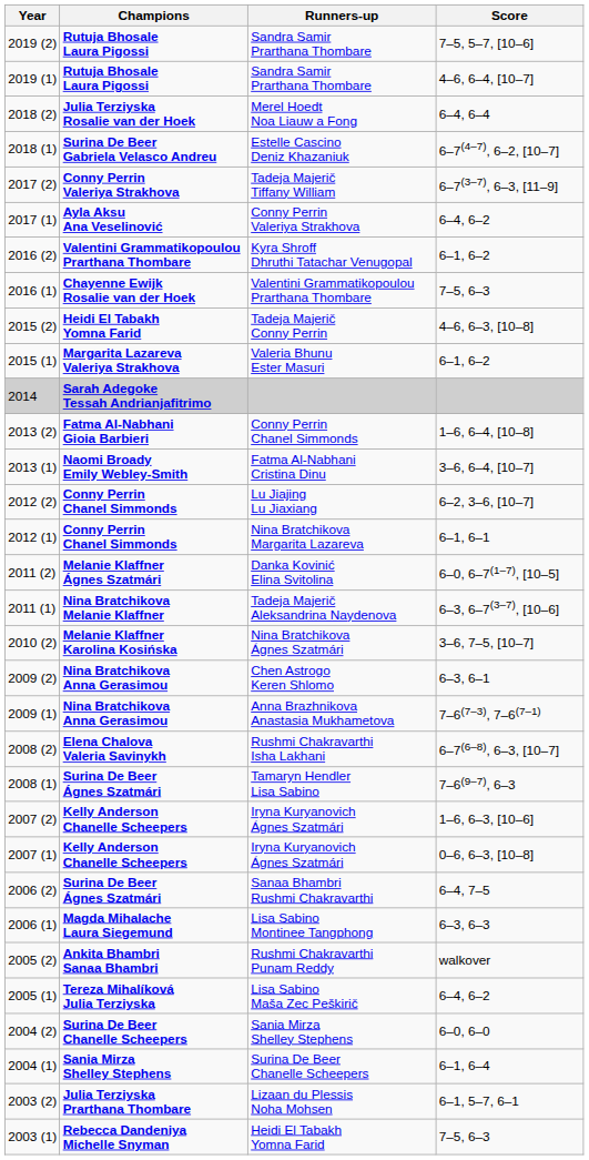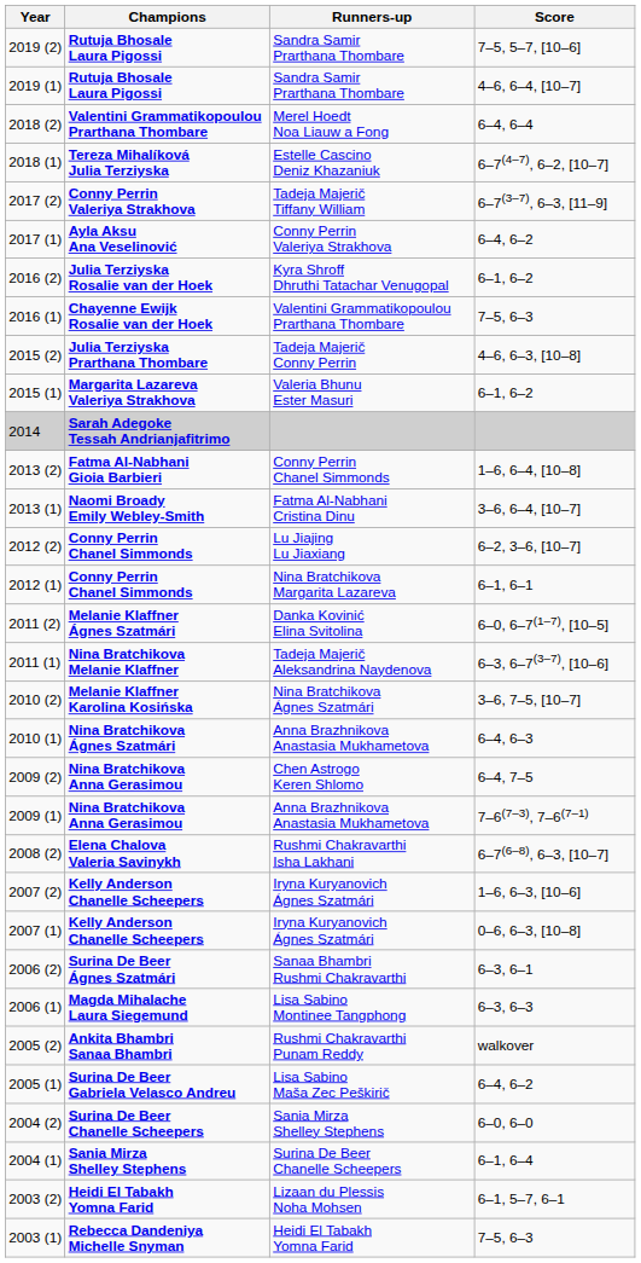 <table class="wikitable" style="font-size:90%">
 <tr>
 <th>Year</th>
 <th width="200">Champions</th>
 <th width="200">Runners-up</th>
 <th width="155">Score</th>
 </tr>
 <tr>
 <td>2019 (2)</td>
 <td><strong> <a href='#'>Rutuja Bhosale</a><br>  <a href='#'>Laura Pigossi</a></strong></td>
 <td> <a href='#'>Sandra Samir</a><br>  <a href='#'>Prarthana Thombare</a></td>
 <td>7–5, 5–7, [10–6]</td>
 </tr>
 <tr>
 <td>2019 (1)</td>
 <td><strong> <a href='#'>Rutuja Bhosale</a><br>  <a href='#'>Laura Pigossi</a></strong></td>
 <td> <a href='#'>Sandra Samir</a><br>  <a href='#'>Prarthana Thombare</a></td>
 <td>4–6, 6–4, [10–7]</td>
 </tr>
 <tr>
 <td>2018 (2)</td>
-<td><strong> <a href='#'>Julia Terziyska</a><br>  <a href='#'>Rosalie van der Hoek</a></strong></td>
+<td><strong> <a href='#'>Valentini Grammatikopoulou</a><br>  <a href='#'>Prarthana Thombare</a></strong></td>
 <td> <a href='#'>Merel Hoedt</a><br>  <a href='#'>Noa Liauw a Fong</a></td>
 <td>6–4, 6–4</td>
 </tr>
 <tr>
 <td>2018 (1)</td>
-<td> <strong><a href='#'>Surina De Beer</a></strong><br>  <strong><a href='#'>Gabriela Velasco Andreu</a></strong></td>
+<td><strong> <a href='#'>Tereza Mihalíková</a><br>  <a href='#'>Julia Terziyska</a></strong></td>
 <td> <a href='#'>Estelle Cascino</a><br>  <a href='#'>Deniz Khazaniuk</a></td>
 <td>6–7<sup>(4–7)</sup>, 6–2, [10–7]</td>
 </tr>
 <tr>
 <td>2017 (2)</td>
 <td><strong> <a href='#'>Conny Perrin</a><br>  <a href='#'>Valeriya Strakhova</a></strong></td>
 <td> <a href='#'>Tadeja Majerič</a><br>  <a href='#'>Tiffany William</a></td>
 <td>6–7<sup>(3–7)</sup>, 6–3, [11–9]</td>
 </tr>
 <tr>
 <td>2017 (1)</td>
 <td><strong> <a href='#'>Ayla Aksu</a><br>  <a href='#'>Ana Veselinović</a></strong></td>
 <td> <a href='#'>Conny Perrin</a><br>  <a href='#'>Valeriya Strakhova</a></td>
 <td>6–4, 6–2</td>
 </tr>
 <tr>
 <td>2016 (2)</td>
-<td><strong> <a href='#'>Valentini Grammatikopoulou</a><br>  <a href='#'>Prarthana Thombare</a></strong></td>
+<td><strong> <a href='#'>Julia Terziyska</a><br>  <a href='#'>Rosalie van der Hoek</a></strong></td>
 <td> <a href='#'>Kyra Shroff</a><br>  <a href='#'>Dhruthi Tatachar Venugopal</a></td>
 <td>6–1, 6–2</td>
 </tr>
 <tr>
 <td>2016 (1)</td>
 <td><strong> <a href='#'>Chayenne Ewijk</a><br>  <a href='#'>Rosalie van der Hoek</a></strong></td>
 <td> <a href='#'>Valentini Grammatikopoulou</a><br>  <a href='#'>Prarthana Thombare</a></td>
 <td>7–5, 6–3</td>
 </tr>
 <tr>
 <td>2015 (2)</td>
-<td> <strong><a href='#'>Heidi El Tabakh</a></strong> <br> <strong> <a href='#'>Yomna Farid</a></strong></td>
+<td><strong> <a href='#'>Julia Terziyska</a><br>  <a href='#'>Prarthana Thombare</a></strong></td>
 <td> <a href='#'>Tadeja Majerič</a><br>  <a href='#'>Conny Perrin</a></td>
 <td>4–6, 6–3, [10–8]</td>
 </tr>
 <tr>
 <td>2015 (1)</td>
 <td><strong> <a href='#'>Margarita Lazareva</a><br>  <a href='#'>Valeriya Strakhova</a></strong></td>
 <td> <a href='#'>Valeria Bhunu</a><br>  <a href='#'>Ester Masuri</a></td>
 <td>6–1, 6–2</td>
 </tr>
 <tr style="background:#cfcfcf">
 <td>2014</td>
 <td><strong> <a href='#'>Sarah Adegoke</a><br>  <a href='#'>Tessah Andrianjafitrimo</a></strong></td>
 <td><br></td>
 <td></td>
 </tr>
 <tr>
 <td>2013 (2)</td>
 <td><strong> <a href='#'>Fatma Al-Nabhani</a><br>  <a href='#'>Gioia Barbieri</a></strong></td>
 <td> <a href='#'>Conny Perrin</a><br>  <a href='#'>Chanel Simmonds</a></td>
 <td>1–6, 6–4, [10–8]</td>
 </tr>
 <tr>
 <td>2013 (1)</td>
 <td><strong> <a href='#'>Naomi Broady</a><br>  <a href='#'>Emily Webley-Smith</a></strong></td>
 <td> <a href='#'>Fatma Al-Nabhani</a><br>  <a href='#'>Cristina Dinu</a></td>
 <td>3–6, 6–4, [10–7]</td>
 </tr>
 <tr>
 <td>2012 (2)</td>
 <td><strong> <a href='#'>Conny Perrin</a><br>  <a href='#'>Chanel Simmonds</a></strong></td>
 <td> <a href='#'>Lu Jiajing</a><br>  <a href='#'>Lu Jiaxiang</a></td>
 <td>6–2, 3–6, [10–7]</td>
 </tr>
 <tr>
 <td>2012 (1)</td>
 <td><strong> <a href='#'>Conny Perrin</a><br>  <a href='#'>Chanel Simmonds</a></strong></td>
 <td> <a href='#'>Nina Bratchikova</a><br>  <a href='#'>Margarita Lazareva</a></td>
 <td>6–1, 6–1</td>
 </tr>
 <tr>
 <td>2011 (2)</td>
 <td><strong> <a href='#'>Melanie Klaffner</a><br>  <a href='#'>Ágnes Szatmári</a></strong></td>
 <td> <a href='#'>Danka Kovinić</a><br>  <a href='#'>Elina Svitolina</a></td>
 <td>6–0, 6–7<sup>(1–7)</sup>, [10–5]</td>
 </tr>
 <tr>
 <td>2011 (1)</td>
 <td><strong> <a href='#'>Nina Bratchikova</a><br>  <a href='#'>Melanie Klaffner</a></strong></td>
 <td> <a href='#'>Tadeja Majerič</a><br>  <a href='#'>Aleksandrina Naydenova</a></td>
 <td>6–3, 6–7<sup>(3–7)</sup>, [10–6]</td>
 </tr>
 <tr>
 <td>2010 (2)</td>
 <td><strong> <a href='#'>Melanie Klaffner</a><br>  <a href='#'>Karolina Kosińska</a></strong></td>
 <td> <a href='#'>Nina Bratchikova</a><br>  <a href='#'>Ágnes Szatmári</a></td>
 <td>3–6, 7–5, [10–7]</td>
 </tr>
 <tr>
+<td>2010 (1)</td>
+<td><strong> <a href='#'>Nina Bratchikova</a><br>  <a href='#'>Ágnes Szatmári</a></strong></td>
+<td> <a href='#'>Anna Brazhnikova</a><br>  <a href='#'>Anastasia Mukhametova</a></td>
+<td>6–4, 6–3</td>
+</tr>
+<tr>
 <td>2009 (2)</td>
 <td><strong> <a href='#'>Nina Bratchikova</a><br>  <a href='#'>Anna Gerasimou</a></strong></td>
 <td> <a href='#'>Chen Astrogo</a><br>  <a href='#'>Keren Shlomo</a></td>
-<td>6–3, 6–1</td>
+<td>6–4, 7–5</td>
 </tr>
 <tr>
 <td>2009 (1)</td>
 <td><strong> <a href='#'>Nina Bratchikova</a><br>  <a href='#'>Anna Gerasimou</a></strong></td>
 <td> <a href='#'>Anna Brazhnikova</a><br>  <a href='#'>Anastasia Mukhametova</a></td>
 <td>7–6<sup>(7–3)</sup>, 7–6<sup>(7–1)</sup></td>
 </tr>
 <tr>
 <td>2008 (2)</td>
 <td><strong> <a href='#'>Elena Chalova</a><br>  <a href='#'>Valeria Savinykh</a></strong></td>
 <td> <a href='#'>Rushmi Chakravarthi</a><br>  <a href='#'>Isha Lakhani</a></td>
 <td>6–7<sup>(6–8)</sup>, 6–3, [10–7]</td>
-</tr>
-<tr>
-<td>2008 (1)</td>
-<td><strong> <a href='#'>Surina De Beer</a><br>  <a href='#'>Ágnes Szatmári</a></strong></td>
-<td> <a href='#'>Tamaryn Hendler</a><br>  <a href='#'>Lisa Sabino</a></td>
-<td>7–6<sup>(9–7)</sup>, 6–3</td>
 </tr>
 <tr>
 <td>2007 (2)</td>
 <td><strong> <a href='#'>Kelly Anderson</a><br>  <a href='#'>Chanelle Scheepers</a></strong></td>
 <td> <a href='#'>Iryna Kuryanovich</a><br>  <a href='#'>Ágnes Szatmári</a></td>
 <td>1–6, 6–3, [10–6]</td>
 </tr>
 <tr>
 <td>2007 (1)</td>
 <td><strong> <a href='#'>Kelly Anderson</a><br>  <a href='#'>Chanelle Scheepers</a></strong></td>
 <td> <a href='#'>Iryna Kuryanovich</a><br>  <a href='#'>Ágnes Szatmári</a></td>
 <td>0–6, 6–3, [10–8]</td>
 </tr>
 <tr>
 <td>2006 (2)</td>
 <td><strong> <a href='#'>Surina De Beer</a><br>  <a href='#'>Ágnes Szatmári</a></strong></td>
 <td> <a href='#'>Sanaa Bhambri</a><br>  <a href='#'>Rushmi Chakravarthi</a></td>
-<td>6–4, 7–5</td>
+<td>6–3, 6–1</td>
 </tr>
 <tr>
 <td>2006 (1)</td>
 <td><strong> <a href='#'>Magda Mihalache</a></strong> <br> <strong> <a href='#'>Laura Siegemund</a></strong></td>
 <td> <a href='#'>Lisa Sabino</a><br>  <a href='#'>Montinee Tangphong</a></td>
 <td>6–3, 6–3</td>
 </tr>
 <tr>
 <td>2005 (2)</td>
 <td><strong> <a href='#'>Ankita Bhambri</a></strong> <br> <strong> <a href='#'>Sanaa Bhambri</a></strong></td>
 <td> <a href='#'>Rushmi Chakravarthi</a><br>  <a href='#'>Punam Reddy</a></td>
 <td>walkover</td>
 </tr>
 <tr>
 <td>2005 (1)</td>
-<td><strong> <a href='#'>Tereza Mihalíková</a><br>  <a href='#'>Julia Terziyska</a></strong></td>
+<td> <strong><a href='#'>Surina De Beer</a></strong><br>  <strong><a href='#'>Gabriela Velasco Andreu</a></strong></td>
 <td> <a href='#'>Lisa Sabino</a><br>  <a href='#'>Maša Zec Peškirič</a></td>
 <td>6–4, 6–2</td>
 </tr>
 <tr>
 <td>2004 (2)</td>
 <td> <strong><a href='#'>Surina De Beer</a></strong><br>  <strong><a href='#'>Chanelle Scheepers</a></strong></td>
 <td> <a href='#'>Sania Mirza</a> <br>  <a href='#'>Shelley Stephens</a></td>
 <td>6–0, 6–0</td>
 </tr>
 <tr>
 <td>2004 (1)</td>
 <td> <strong><a href='#'>Sania Mirza</a></strong> <br> <strong> <a href='#'>Shelley Stephens</a></strong></td>
 <td> <a href='#'>Surina De Beer</a><br>  <a href='#'>Chanelle Scheepers</a></td>
 <td>6–1, 6–4</td>
 </tr>
 <tr>
 <td>2003 (2)</td>
-<td><strong> <a href='#'>Julia Terziyska</a><br>  <a href='#'>Prarthana Thombare</a></strong></td>
+<td> <strong><a href='#'>Heidi El Tabakh</a></strong> <br> <strong> <a href='#'>Yomna Farid</a></strong></td>
 <td> <a href='#'>Lizaan du Plessis</a> <br>  <a href='#'>Noha Mohsen</a></td>
 <td>6–1, 5–7, 6–1</td>
 </tr>
 <tr>
 <td>2003 (1)</td>
 <td> <strong><a href='#'>Rebecca Dandeniya</a></strong> <br>  <strong><a href='#'>Michelle Snyman</a></strong></td>
 <td> <a href='#'>Heidi El Tabakh</a> <br>  <a href='#'>Yomna Farid</a></td>
 <td>7–5, 6–3</td>
 </tr>
 </table>
